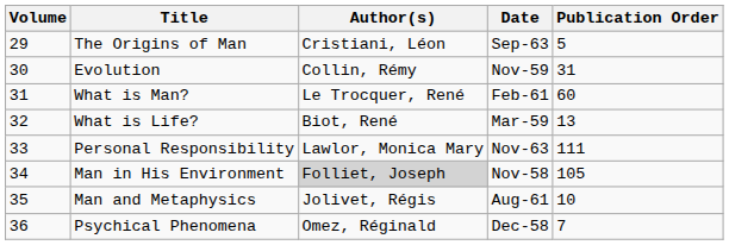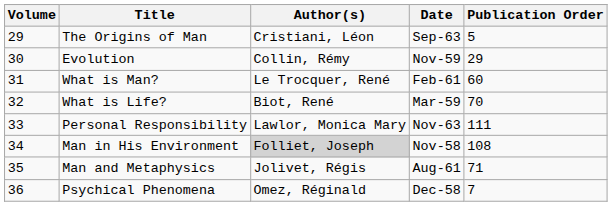 <table class="wikitable">
 <tr>
 <th>Volume</th>
 <th>Title</th>
 <th>Author(s)</th>
 <th>Date</th>
 <th>Publication Order</th>
 </tr>
 <tr>
 <td>29</td>
 <td>The Origins of Man</td>
 <td>Cristiani, Léon</td>
 <td>Sep-63</td>
 <td>5</td>
 </tr>
 <tr>
 <td>30</td>
 <td>Evolution</td>
 <td>Collin, Rémy</td>
 <td>Nov-59</td>
-<td>31</td>
+<td>29</td>
 </tr>
 <tr>
 <td>31</td>
 <td>What is Man?</td>
 <td>Le Trocquer, René</td>
 <td>Feb-61</td>
 <td>60</td>
 </tr>
 <tr>
 <td>32</td>
 <td>What is Life?</td>
 <td>Biot, René</td>
 <td>Mar-59</td>
-<td>13</td>
+<td>70</td>
 </tr>
 <tr>
 <td>33</td>
 <td>Personal Responsibility</td>
 <td>Lawlor, Monica Mary</td>
 <td>Nov-63</td>
 <td>111</td>
 </tr>
 <tr>
 <td>34</td>
 <td>Man in His Environment</td>
 <td style="background: lightgrey;">Folliet, Joseph</td>
 <td>Nov-58</td>
-<td>105</td>
+<td>108</td>
 </tr>
 <tr>
 <td>35</td>
 <td>Man and Metaphysics</td>
 <td>Jolivet, Régis</td>
 <td>Aug-61</td>
-<td>10</td>
+<td>71</td>
 </tr>
 <tr>
 <td>36</td>
 <td>Psychical Phenomena</td>
 <td>Omez, Réginald</td>
 <td>Dec-58</td>
 <td>7</td>
 </tr>
 </table>
